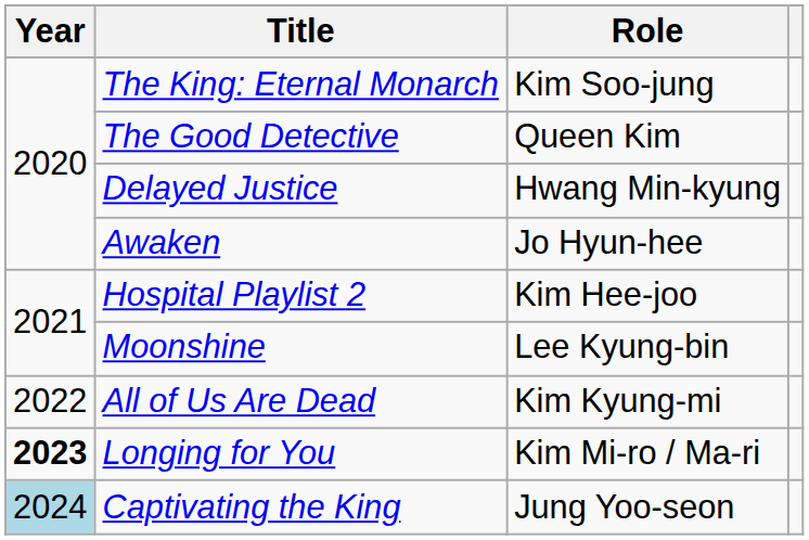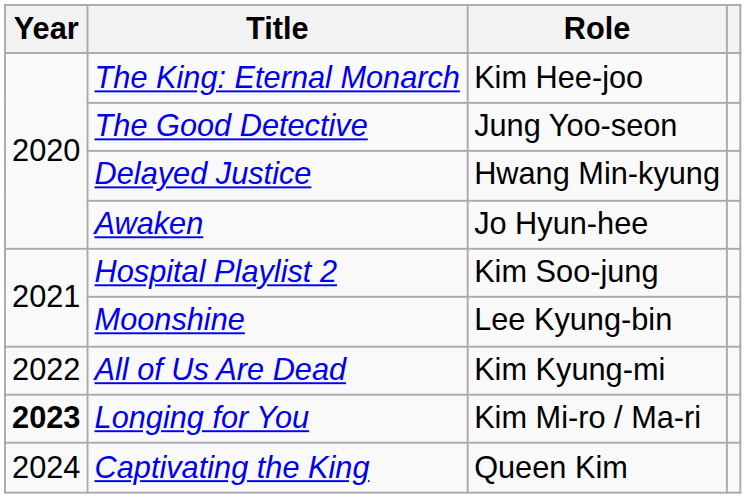 <table class="wikitable">
 <tr>
 <th>Year</th>
 <th>Title</th>
 <th>Role</th>
 <th></th>
 </tr>
 <tr>
 <td rowspan="4">2020</td>
 <td><em><a href='#'>The King: Eternal Monarch</a></em></td>
-<td>Kim Soo-jung</td>
+<td>Kim Hee-joo</td>
 <td></td>
 </tr>
 <tr>
 <td><em><a href='#'>The Good Detective</a></em></td>
-<td>Queen Kim</td>
+<td>Jung Yoo-seon</td>
 <td></td>
 </tr>
 <tr>
 <td><em><a href='#'>Delayed Justice</a></em></td>
 <td>Hwang Min-kyung</td>
 <td></td>
 </tr>
 <tr>
 <td><em><a href='#'>Awaken</a></em></td>
 <td>Jo Hyun-hee</td>
 <td></td>
 </tr>
 <tr>
 <td rowspan="2">2021</td>
 <td><em><a href='#'>Hospital Playlist 2</a></em></td>
-<td>Kim Hee-joo</td>
+<td>Kim Soo-jung</td>
 <td></td>
 </tr>
 <tr>
 <td><em><a href='#'>Moonshine</a></em></td>
 <td>Lee Kyung-bin</td>
 <td></td>
 </tr>
 <tr>
 <td>2022</td>
 <td><em><a href='#'>All of Us Are Dead</a></em></td>
 <td>Kim Kyung-mi</td>
 <td></td>
 </tr>
 <tr>
 <td><strong>2023</strong></td>
 <td><em><a href='#'>Longing for You</a></em></td>
 <td>Kim Mi-ro / Ma-ri</td>
 <td></td>
 </tr>
 <tr>
-<td style="background: lightblue;">2024</td>
+<td>2024</td>
 <td><em><a href='#'>Captivating the King</a></em></td>
-<td>Jung Yoo-seon</td>
+<td>Queen Kim</td>
 <td></td>
 </tr>
 </table>
